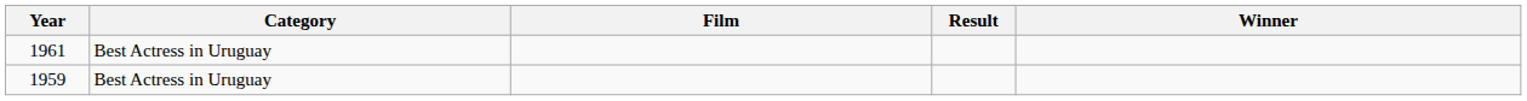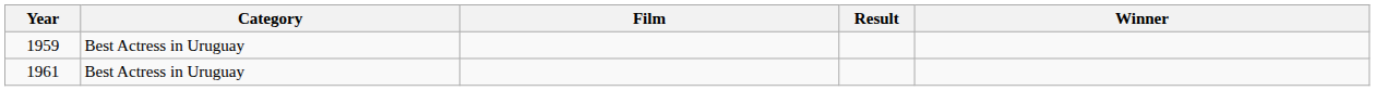 <table class="wikitable" width="100%" cellpadding="5" style="font-size: 95%">
 <tr>
 <th width="5%">Year</th>
 <th width="25%">Category</th>
 <th width="25%">Film</th>
 <th width="5%">Result</th>
 <th width="30%">Winner</th>
 </tr>
 <tr>
+<td style="text-align:center;">1959</td>
+<td>Best Actress in Uruguay</td>
+<td></td>
+<td></td>
+<td></td>
+</tr>
+<tr>
 <td style="text-align:center;">1961</td>
 <td>Best Actress in Uruguay</td>
 <td></td>
 <td></td>
 <td></td>
 </tr>
-<tr>
-<td style="text-align:center;">1959</td>
-<td>Best Actress in Uruguay</td>
-<td></td>
-<td></td>
-<td></td>
-</tr>
 </table>
